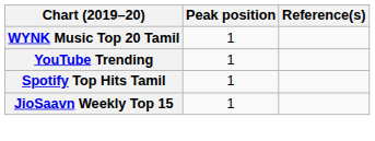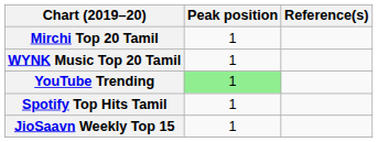 <table class="wikitable" style="text-align:center">
 <tr>
 <th scope="col">Chart (2019–20)</th>
 <th scope="col">Peak position</th>
 <th>Reference(s)</th>
+</tr>
+<tr>
+<th scope="row"><a href='#'>Mirchi</a> Top 20 Tamil</th>
+<td>1</td>
+<td></td>
 </tr>
 <tr>
 <th><a href='#'>WYNK</a> Music Top 20 Tamil</th>
 <td>1</td>
 <td></td>
 </tr>
 <tr>
 <th><a href='#'>YouTube</a> Trending</th>
-<td>1</td>
+<td style="background: lightgreen;">1</td>
 <td></td>
 </tr>
 <tr>
 <th><a href='#'>Spotify</a> Top Hits Tamil</th>
 <td>1</td>
 <td></td>
 </tr>
 <tr>
 <th><a href='#'>JioSaavn</a> Weekly Top 15</th>
 <td>1</td>
 <td></td>
 </tr>
 </table>
